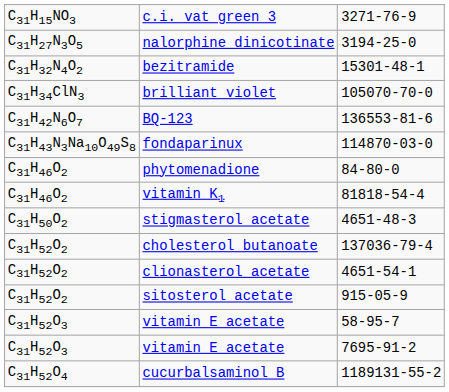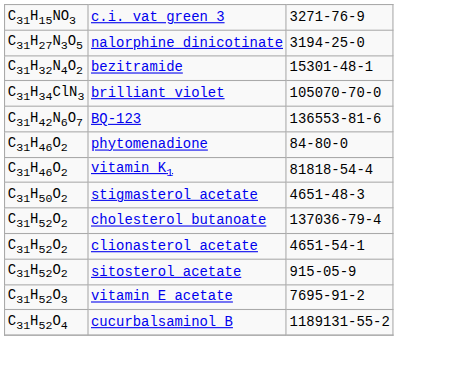 <table class="wikitable">
 <tr>
 <td>C<sub>31</sub>H<sub>15</sub>NO<sub>3</sub></td>
 <td><a href='#'>c.i. vat green 3</a></td>
 <td>3271-76-9</td>
 </tr>
 <tr>
 <td>C<sub>31</sub>H<sub>27</sub>N<sub>3</sub>O<sub>5</sub></td>
 <td><a href='#'>nalorphine dinicotinate</a></td>
 <td>3194-25-0</td>
 </tr>
 <tr>
 <td>C<sub>31</sub>H<sub>32</sub>N<sub>4</sub>O<sub>2</sub></td>
 <td><a href='#'>bezitramide</a></td>
 <td>15301-48-1</td>
 </tr>
 <tr>
 <td>C<sub>31</sub>H<sub>34</sub>ClN<sub>3</sub></td>
 <td><a href='#'>brilliant violet</a></td>
 <td>105070-70-0</td>
 </tr>
 <tr>
 <td>C<sub>31</sub>H<sub>42</sub>N<sub>6</sub>O<sub>7</sub></td>
 <td><a href='#'>BQ-123</a></td>
 <td>136553-81-6</td>
-</tr>
-<tr>
-<td>C<sub>31</sub>H<sub>43</sub>N<sub>3</sub>Na<sub>10</sub>O<sub>49</sub>S<sub>8</sub></td>
-<td><a href='#'>fondaparinux</a></td>
-<td>114870-03-0</td>
 </tr>
 <tr>
 <td>C<sub>31</sub>H<sub>46</sub>O<sub>2</sub></td>
 <td><a href='#'>phytomenadione</a></td>
 <td>84-80-0</td>
 </tr>
 <tr>
 <td>C<sub>31</sub>H<sub>46</sub>O<sub>2</sub></td>
 <td><a href='#'>vitamin K<sub>1</sub></a></td>
 <td>81818-54-4</td>
 </tr>
 <tr>
 <td>C<sub>31</sub>H<sub>50</sub>O<sub>2</sub></td>
 <td><a href='#'>stigmasterol acetate</a></td>
 <td>4651-48-3</td>
 </tr>
 <tr>
 <td>C<sub>31</sub>H<sub>52</sub>O<sub>2</sub></td>
 <td><a href='#'>cholesterol butanoate</a></td>
 <td>137036-79-4</td>
 </tr>
 <tr>
 <td>C<sub>31</sub>H<sub>52</sub>O<sub>2</sub></td>
 <td><a href='#'>clionasterol acetate</a></td>
 <td>4651-54-1</td>
 </tr>
 <tr>
 <td>C<sub>31</sub>H<sub>52</sub>O<sub>2</sub></td>
 <td><a href='#'>sitosterol acetate</a></td>
 <td>915-05-9</td>
 </tr>
 <tr>
 <td>C<sub>31</sub>H<sub>52</sub>O<sub>3</sub></td>
 <td><a href='#'>vitamin E acetate</a></td>
-<td>58-95-7</td>
-</tr>
-<tr>
-<td>C<sub>31</sub>H<sub>52</sub>O<sub>3</sub></td>
-<td><a href='#'>vitamin E acetate</a></td>
 <td>7695-91-2</td>
 </tr>
 <tr>
 <td>C<sub>31</sub>H<sub>52</sub>O<sub>4</sub></td>
 <td><a href='#'>cucurbalsaminol B</a></td>
 <td>1189131-55-2</td>
 </tr>
 <tr>
 </tr>
 </table>
